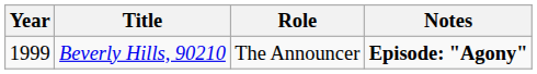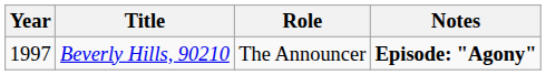 <table class="wikitable sortable">
 <tr>
 <th>Year</th>
 <th>Title</th>
 <th>Role</th>
 <th>Notes</th>
 </tr>
 <tr>
-<td>1999</td>
+<td>1997</td>
 <td><em><a href='#'>Beverly Hills, 90210</a></em></td>
 <td>The Announcer</td>
 <td><strong>Episode: "Agony"</strong></td>
 </tr>
 </table>
